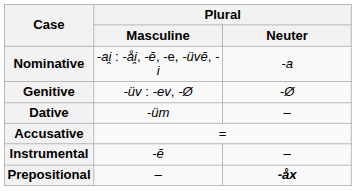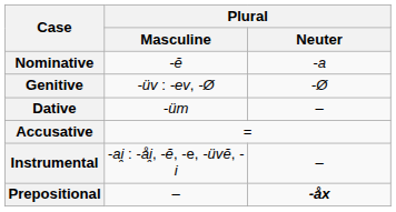 <table class="wikitable" style="border-collapse: collapse;text-align: center;">
 <tr>
 <th style="width:100px" rowspan="2">Case</th>
 <th colspan="3">Plural</th>
 </tr>
 <tr>
 <th style="width:150px">Masculine</th>
 <th style="width:150px">Neuter</th>
 </tr>
 <tr>
 <th>Nominative</th>
-<td><em>-ai̯</em> : <em>-åi̯</em>, <em>-ĕ</em>, -e, <em>-üvĕ</em>, <em>-i</em></td>
+<td><em>-ĕ</em></td>
 <td><em>-a</em></td>
 </tr>
 <tr>
 <th>Genitive</th>
 <td><em>-üv</em> : <em>-ev</em>, <em>-Ø</em></td>
 <td><em>-Ø</em></td>
 </tr>
 <tr>
 <th>Dative</th>
 <td><em>-üm</em></td>
 <td><em>–</em></td>
 </tr>
 <tr>
 <th>Accusative</th>
 <td colspan="3">= </td>
 </tr>
 <tr>
 <th>Instrumental</th>
-<td><em>-ĕ</em></td>
+<td><em>-ai̯</em> : <em>-åi̯</em>, <em>-ĕ</em>, -e, <em>-üvĕ</em>, <em>-i</em></td>
 <td><em>–</em></td>
 </tr>
 <tr>
 <th>Prepositional</th>
 <td><em>–</em></td>
 <td><strong><em>-åх</em></strong></td>
 </tr>
 </table>
